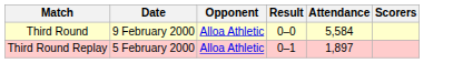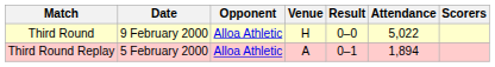 <table class="wikitable" style="font-size:100%; text-align:center">
 <tr>
 <th>Match</th>
 <th>Date</th>
 <th>Opponent</th>
+<th>Venue</th>
 <th>Result</th>
 <th>Attendance</th>
 <th>Scorers</th>
 </tr>
 <tr style="background: #FFFFCC;">
 <td>Third Round</td>
 <td>9 February 2000</td>
 <td><a href='#'>Alloa Athletic</a></td>
+<td>H</td>
 <td>0–0</td>
-<td>5,584</td>
+<td>5,022</td>
 <td></td>
 </tr>
 <tr style="background: #FFCCCC;">
 <td>Third Round Replay</td>
 <td>5 February 2000</td>
 <td><a href='#'>Alloa Athletic</a></td>
+<td>A</td>
 <td>0–1</td>
-<td>1,897</td>
+<td>1,894</td>
 <td></td>
 </tr>
 </table>
